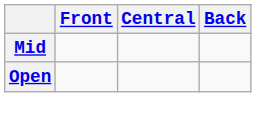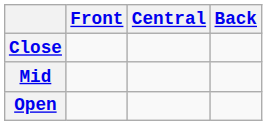 <table class="wikitable" style="text-align:center">
 <tr>
 <th></th>
 <th><a href='#'>Front</a></th>
 <th><a href='#'>Central</a></th>
 <th><a href='#'>Back</a></th>
+</tr>
+<tr align="center">
+<th><a href='#'>Close</a></th>
+<td></td>
+<td></td>
+<td></td>
 </tr>
 <tr>
 <th><a href='#'>Mid</a></th>
 <td></td>
 <td></td>
 <td></td>
 </tr>
 <tr>
 <th><a href='#'>Open</a></th>
 <td></td>
 <td></td>
 <td></td>
 </tr>
 </table>
